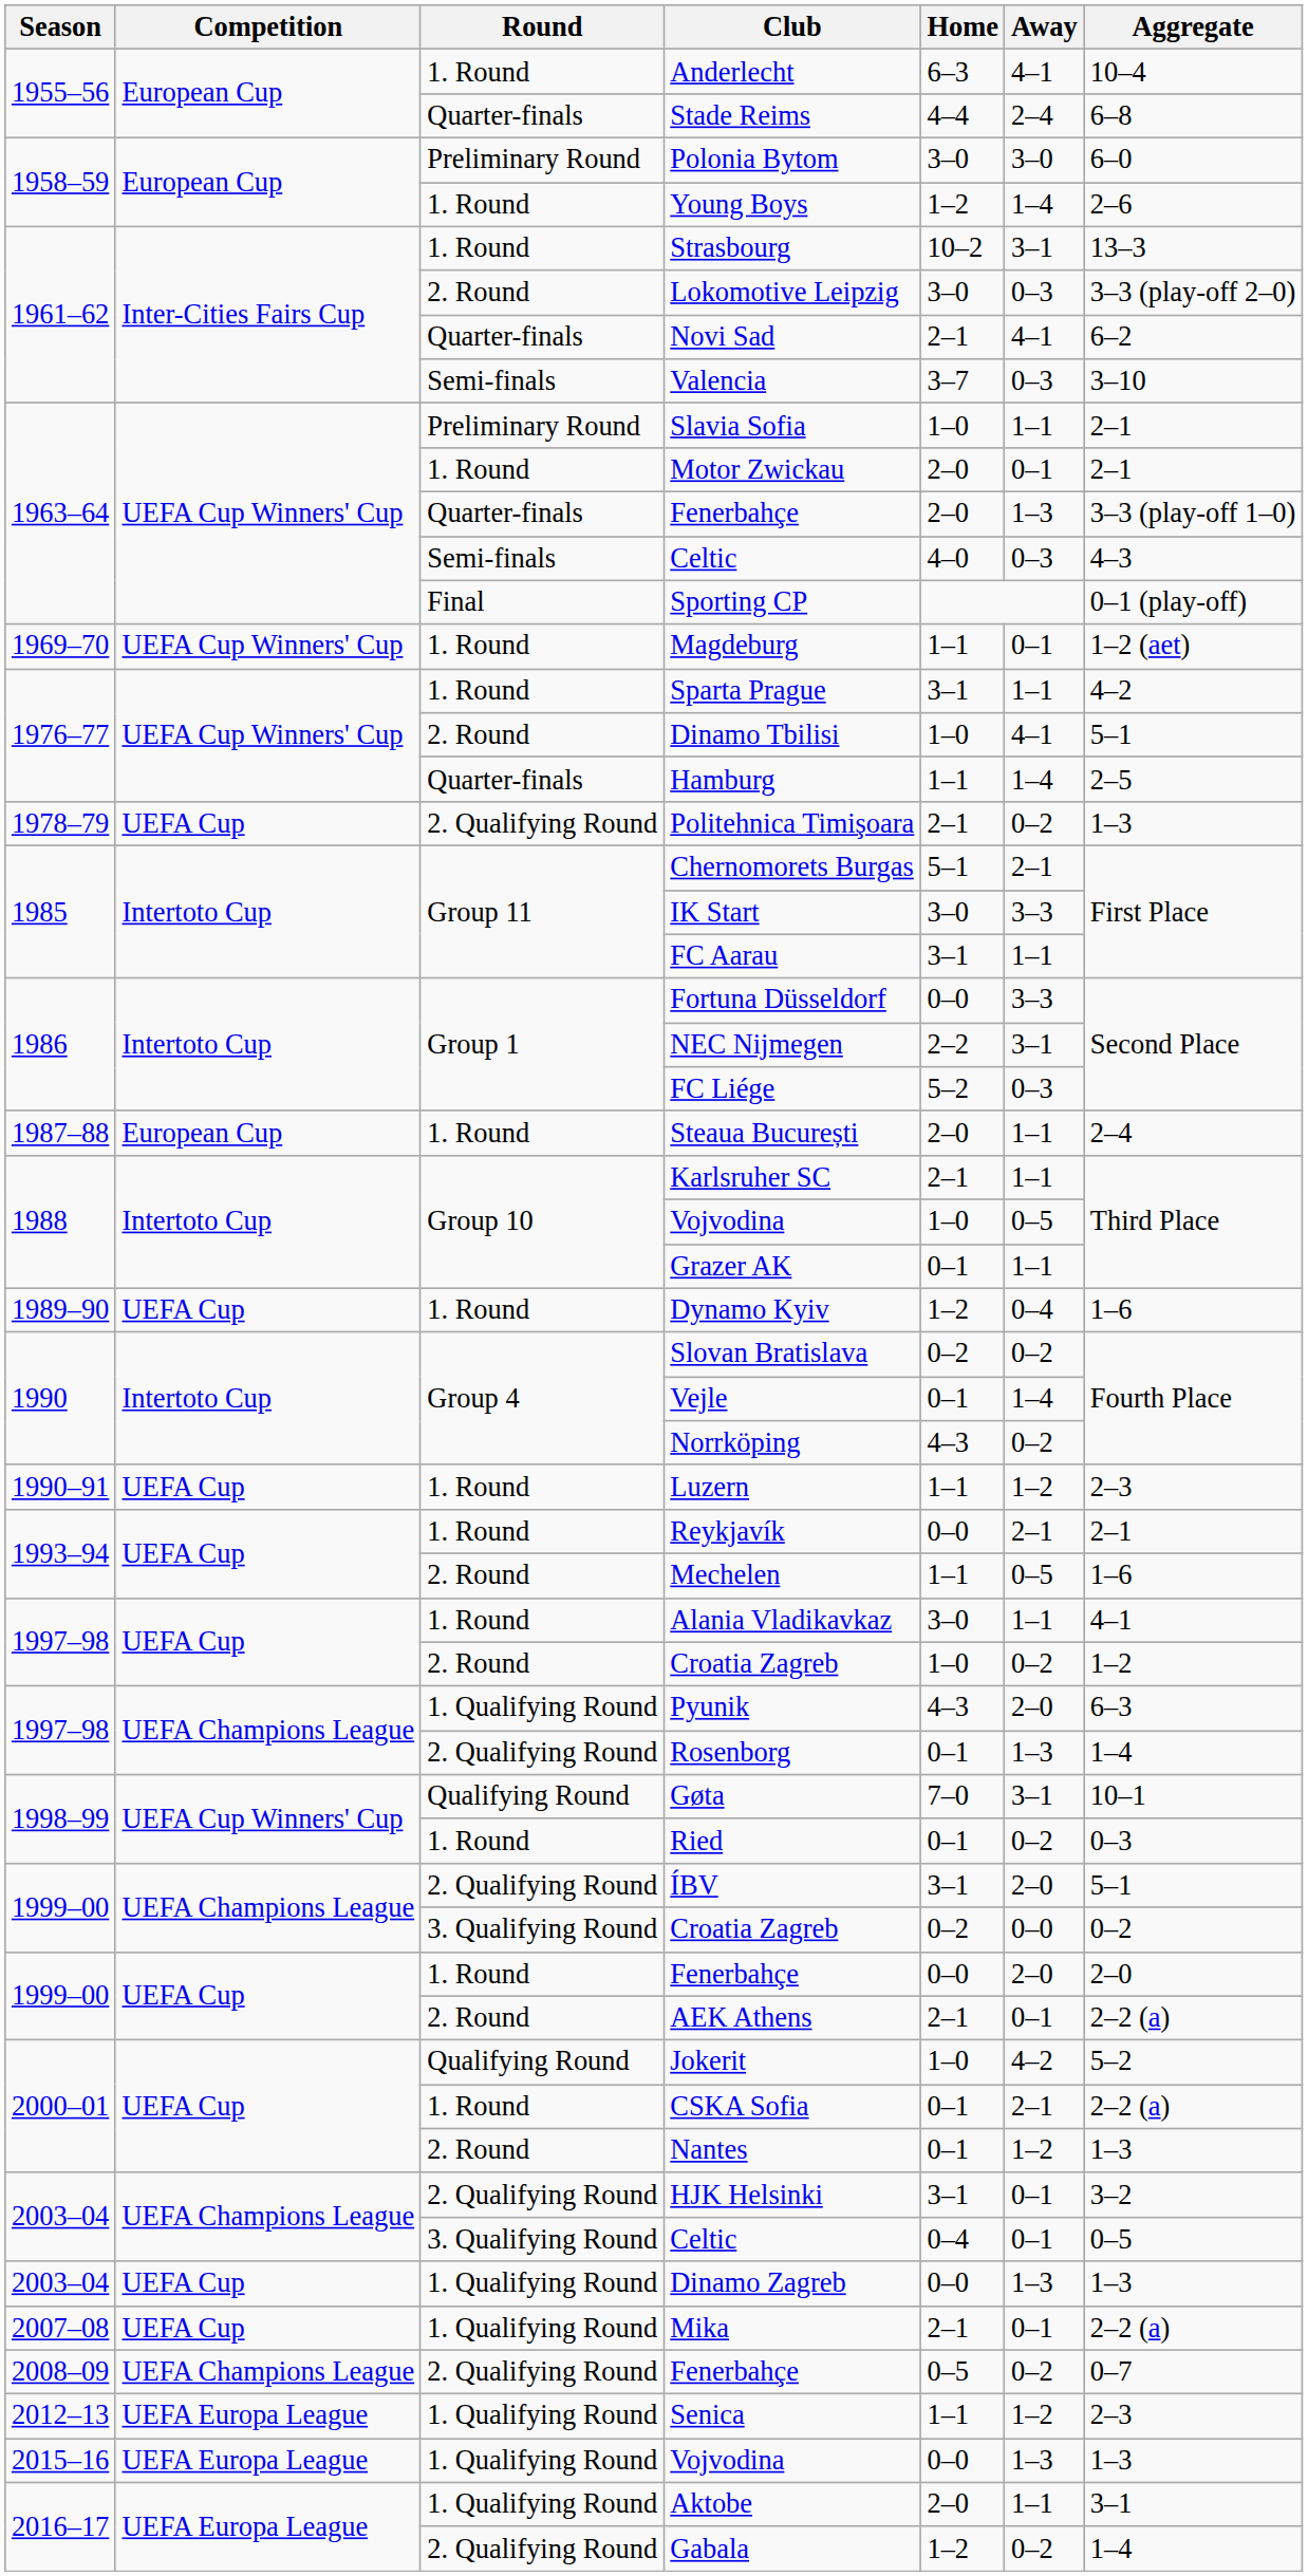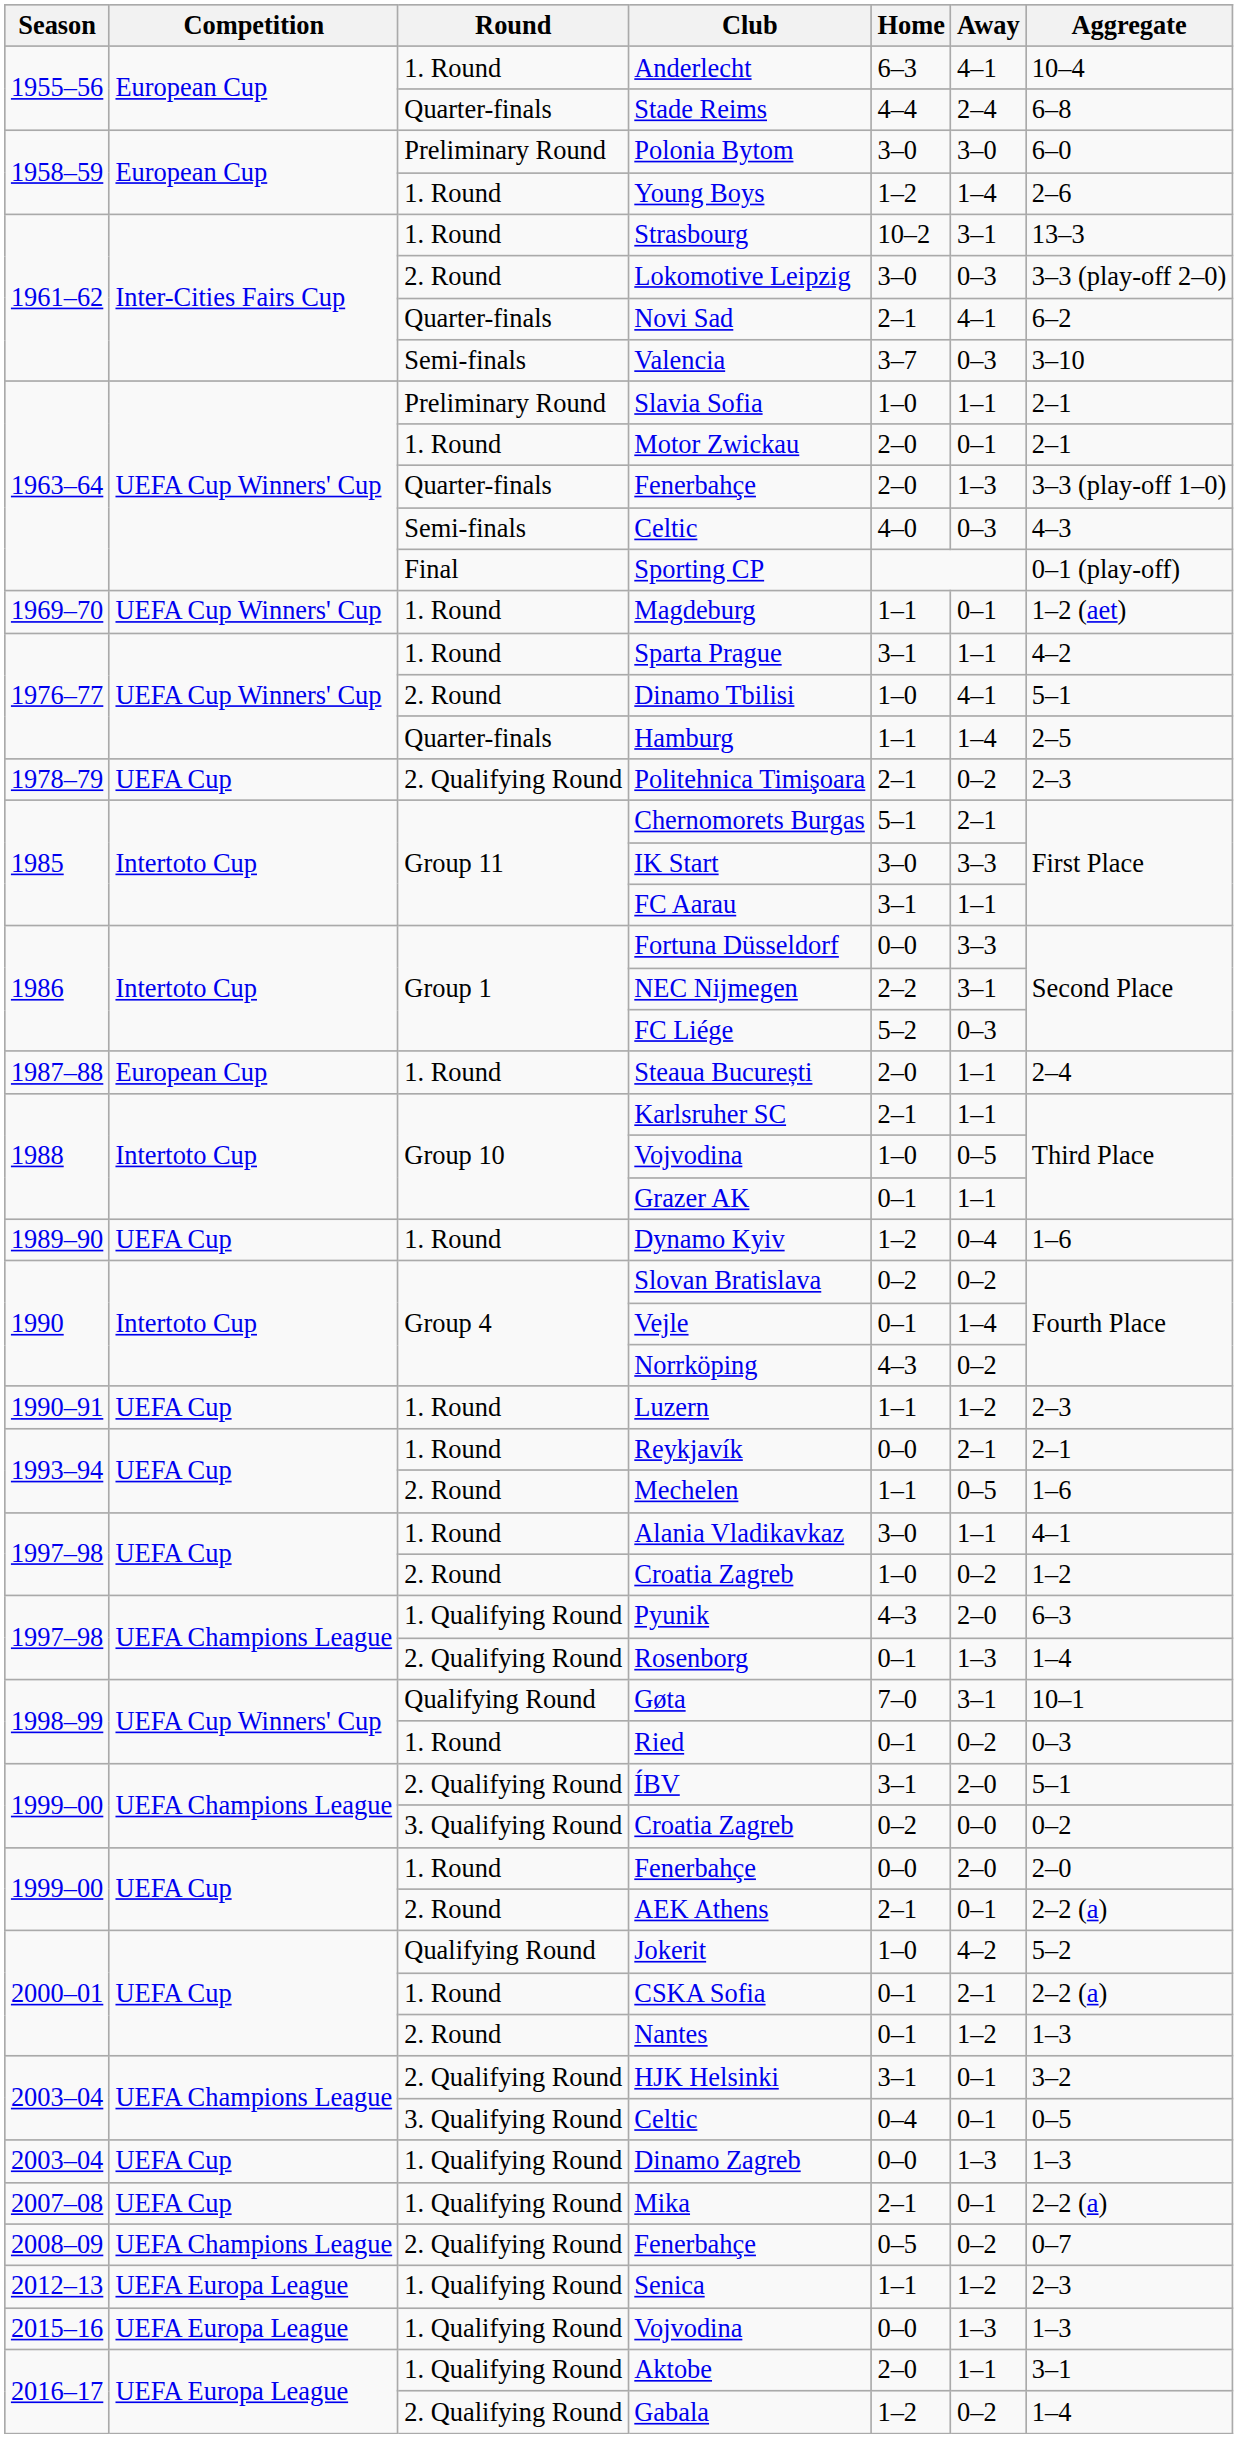 <table class="wikitable" style="text-align: left;">
 <tr>
 <th>Season</th>
 <th>Competition</th>
 <th>Round</th>
 <th>Club</th>
 <th>Home</th>
 <th>Away</th>
 <th>Aggregate</th>
 </tr>
 <tr>
 <td rowspan=2><a href='#'>1955–56</a></td>
 <td rowspan=2><a href='#'>European Cup</a></td>
 <td>1. Round</td>
 <td> <a href='#'>Anderlecht</a></td>
 <td>6–3</td>
 <td>4–1</td>
 <td>10–4</td>
 </tr>
 <tr>
 <td>Quarter-finals</td>
 <td> <a href='#'>Stade Reims</a></td>
 <td>4–4</td>
 <td>2–4</td>
 <td>6–8</td>
 </tr>
 <tr>
 <td rowspan=2><a href='#'>1958–59</a></td>
 <td rowspan=2><a href='#'>European Cup</a></td>
 <td>Preliminary Round</td>
 <td> <a href='#'>Polonia Bytom</a></td>
 <td>3–0</td>
 <td>3–0</td>
 <td>6–0</td>
 </tr>
 <tr>
 <td>1. Round</td>
 <td> <a href='#'>Young Boys</a></td>
 <td>1–2</td>
 <td>1–4</td>
 <td>2–6</td>
 </tr>
 <tr>
 <td rowspan=4><a href='#'>1961–62</a></td>
 <td rowspan=4><a href='#'>Inter-Cities Fairs Cup</a></td>
 <td>1. Round</td>
 <td> <a href='#'>Strasbourg</a></td>
 <td>10–2</td>
 <td>3–1</td>
 <td>13–3</td>
 </tr>
 <tr>
 <td>2. Round</td>
 <td> <a href='#'>Lokomotive Leipzig</a></td>
 <td>3–0</td>
 <td>0–3</td>
 <td>3–3 (play-off 2–0)</td>
 </tr>
 <tr>
 <td>Quarter-finals</td>
 <td> <a href='#'>Novi Sad</a></td>
 <td>2–1</td>
 <td>4–1</td>
 <td>6–2</td>
 </tr>
 <tr>
 <td>Semi-finals</td>
 <td> <a href='#'>Valencia</a></td>
 <td>3–7</td>
 <td>0–3</td>
 <td>3–10</td>
 </tr>
 <tr>
 <td rowspan=5><a href='#'>1963–64</a></td>
 <td rowspan=5><a href='#'>UEFA Cup Winners' Cup</a></td>
 <td>Preliminary Round</td>
 <td> <a href='#'>Slavia Sofia</a></td>
 <td>1–0</td>
 <td>1–1</td>
 <td>2–1</td>
 </tr>
 <tr>
 <td>1. Round</td>
 <td> <a href='#'>Motor Zwickau</a></td>
 <td>2–0</td>
 <td>0–1</td>
 <td>2–1</td>
 </tr>
 <tr>
 <td>Quarter-finals</td>
 <td> <a href='#'>Fenerbahçe</a></td>
 <td>2–0</td>
 <td>1–3</td>
 <td>3–3 (play-off 1–0)</td>
 </tr>
 <tr>
 <td>Semi-finals</td>
 <td> <a href='#'>Celtic</a></td>
 <td>4–0</td>
 <td>0–3</td>
 <td>4–3</td>
 </tr>
 <tr>
 <td>Final</td>
 <td> <a href='#'>Sporting CP</a></td>
 <td colspan="2"></td>
 <td>0–1 (play-off)</td>
 </tr>
 <tr>
 <td><a href='#'>1969–70</a></td>
 <td><a href='#'>UEFA Cup Winners' Cup</a></td>
 <td>1. Round</td>
 <td> <a href='#'>Magdeburg</a></td>
 <td>1–1</td>
 <td>0–1</td>
 <td>1–2 (<a href='#'>aet</a>)</td>
 </tr>
 <tr>
 <td rowspan=3><a href='#'>1976–77</a></td>
 <td rowspan=3><a href='#'>UEFA Cup Winners' Cup</a></td>
 <td>1. Round</td>
 <td> <a href='#'>Sparta Prague</a></td>
 <td>3–1</td>
 <td>1–1</td>
 <td>4–2</td>
 </tr>
 <tr>
 <td>2. Round</td>
 <td> <a href='#'>Dinamo Tbilisi</a></td>
 <td>1–0</td>
 <td>4–1</td>
 <td>5–1</td>
 </tr>
 <tr>
 <td>Quarter-finals</td>
 <td> <a href='#'>Hamburg</a></td>
 <td>1–1</td>
 <td>1–4</td>
 <td>2–5</td>
 </tr>
 <tr>
 <td><a href='#'>1978–79</a></td>
 <td><a href='#'>UEFA Cup</a></td>
 <td>2. Qualifying Round</td>
 <td> <a href='#'>Politehnica Timişoara</a></td>
 <td>2–1</td>
 <td>0–2</td>
-<td>1–3</td>
+<td>2–3</td>
 </tr>
 <tr>
 <td rowspan=3><a href='#'>1985</a></td>
 <td rowspan=3><a href='#'>Intertoto Cup</a></td>
 <td rowspan=3>Group 11</td>
 <td> <a href='#'>Chernomorets Burgas</a></td>
 <td>5–1</td>
 <td>2–1</td>
 <td rowspan=3>First Place</td>
 </tr>
 <tr>
 <td> <a href='#'>IK Start</a></td>
 <td>3–0</td>
 <td>3–3</td>
 </tr>
 <tr>
 <td> <a href='#'>FC Aarau</a></td>
 <td>3–1</td>
 <td>1–1</td>
 </tr>
 <tr>
 <td rowspan=3><a href='#'>1986</a></td>
 <td rowspan=3><a href='#'>Intertoto Cup</a></td>
 <td rowspan=3>Group 1</td>
 <td> <a href='#'>Fortuna Düsseldorf</a></td>
 <td>0–0</td>
 <td>3–3</td>
 <td rowspan=3>Second Place</td>
 </tr>
 <tr>
 <td> <a href='#'>NEC Nijmegen</a></td>
 <td>2–2</td>
 <td>3–1</td>
 </tr>
 <tr>
 <td> <a href='#'>FC Liége</a></td>
 <td>5–2</td>
 <td>0–3</td>
 </tr>
 <tr>
 <td><a href='#'>1987–88</a></td>
 <td><a href='#'>European Cup</a></td>
 <td>1. Round</td>
 <td> <a href='#'>Steaua București</a></td>
 <td>2–0</td>
 <td>1–1</td>
 <td>2–4</td>
 </tr>
 <tr>
 <td rowspan=3><a href='#'>1988</a></td>
 <td rowspan=3><a href='#'>Intertoto Cup</a></td>
 <td rowspan=3>Group 10</td>
 <td> <a href='#'>Karlsruher SC</a></td>
 <td>2–1</td>
 <td>1–1</td>
 <td rowspan=3>Third Place</td>
 </tr>
 <tr>
 <td> <a href='#'>Vojvodina</a></td>
 <td>1–0</td>
 <td>0–5</td>
 </tr>
 <tr>
 <td> <a href='#'>Grazer AK</a></td>
 <td>0–1</td>
 <td>1–1</td>
 </tr>
 <tr>
 <td><a href='#'>1989–90</a></td>
 <td><a href='#'>UEFA Cup</a></td>
 <td>1. Round</td>
 <td> <a href='#'>Dynamo Kyiv</a></td>
 <td>1–2</td>
 <td>0–4</td>
 <td>1–6</td>
 </tr>
 <tr>
 <td rowspan=3><a href='#'>1990</a></td>
 <td rowspan=3><a href='#'>Intertoto Cup</a></td>
 <td rowspan=3>Group 4</td>
 <td> <a href='#'>Slovan Bratislava</a></td>
 <td>0–2</td>
 <td>0–2</td>
 <td rowspan=3>Fourth Place</td>
 </tr>
 <tr>
 <td> <a href='#'>Vejle</a></td>
 <td>0–1</td>
 <td>1–4</td>
 </tr>
 <tr>
 <td> <a href='#'>Norrköping</a></td>
 <td>4–3</td>
 <td>0–2</td>
 </tr>
 <tr>
 <td><a href='#'>1990–91</a></td>
 <td><a href='#'>UEFA Cup</a></td>
 <td>1. Round</td>
 <td> <a href='#'>Luzern</a></td>
 <td>1–1</td>
 <td>1–2</td>
 <td>2–3</td>
 </tr>
 <tr>
 <td rowspan=2><a href='#'>1993–94</a></td>
 <td rowspan=2><a href='#'>UEFA Cup</a></td>
 <td>1. Round</td>
 <td> <a href='#'>Reykjavík</a></td>
 <td>0–0</td>
 <td>2–1</td>
 <td>2–1</td>
 </tr>
 <tr>
 <td>2. Round</td>
 <td> <a href='#'>Mechelen</a></td>
 <td>1–1</td>
 <td>0–5</td>
 <td>1–6</td>
 </tr>
 <tr>
 <td rowspan=2><a href='#'>1997–98</a></td>
 <td rowspan=2><a href='#'>UEFA Cup</a></td>
 <td>1. Round</td>
 <td> <a href='#'>Alania Vladikavkaz</a></td>
 <td>3–0</td>
 <td>1–1</td>
 <td>4–1</td>
 </tr>
 <tr>
 <td>2. Round</td>
 <td> <a href='#'>Croatia Zagreb</a></td>
 <td>1–0</td>
 <td>0–2</td>
 <td>1–2</td>
 </tr>
 <tr>
 <td rowspan=2><a href='#'>1997–98</a></td>
 <td rowspan=2><a href='#'>UEFA Champions League</a></td>
 <td>1. Qualifying Round</td>
 <td> <a href='#'>Pyunik</a></td>
 <td>4–3</td>
 <td>2–0</td>
 <td>6–3</td>
 </tr>
 <tr>
 <td>2. Qualifying Round</td>
 <td> <a href='#'>Rosenborg</a></td>
 <td>0–1</td>
 <td>1–3</td>
 <td>1–4</td>
 </tr>
 <tr>
 <td rowspan=2><a href='#'>1998–99</a></td>
 <td rowspan=2><a href='#'>UEFA Cup Winners' Cup</a></td>
 <td>Qualifying Round</td>
 <td> <a href='#'>Gøta</a></td>
 <td>7–0</td>
 <td>3–1</td>
 <td>10–1</td>
 </tr>
 <tr>
 <td>1. Round</td>
 <td> <a href='#'>Ried</a></td>
 <td>0–1</td>
 <td>0–2</td>
 <td>0–3</td>
 </tr>
 <tr>
 <td rowspan=2><a href='#'>1999–00</a></td>
 <td rowspan=2><a href='#'>UEFA Champions League</a></td>
 <td>2. Qualifying Round</td>
 <td> <a href='#'>ÍBV</a></td>
 <td>3–1</td>
 <td>2–0</td>
 <td>5–1</td>
 </tr>
 <tr>
 <td>3. Qualifying Round</td>
 <td> <a href='#'>Croatia Zagreb</a></td>
 <td>0–2</td>
 <td>0–0</td>
 <td>0–2</td>
 </tr>
 <tr>
 <td rowspan=2><a href='#'>1999–00</a></td>
 <td rowspan=2><a href='#'>UEFA Cup</a></td>
 <td>1. Round</td>
 <td> <a href='#'>Fenerbahçe</a></td>
 <td>0–0</td>
 <td>2–0</td>
 <td>2–0</td>
 </tr>
 <tr>
 <td>2. Round</td>
 <td> <a href='#'>AEK Athens</a></td>
 <td>2–1</td>
 <td>0–1</td>
 <td>2–2 (<a href='#'>a</a>)</td>
 </tr>
 <tr>
 <td rowspan=3><a href='#'>2000–01</a></td>
 <td rowspan=3><a href='#'>UEFA Cup</a></td>
 <td>Qualifying Round</td>
 <td> <a href='#'>Jokerit</a></td>
 <td>1–0</td>
 <td>4–2</td>
 <td>5–2</td>
 </tr>
 <tr>
 <td>1. Round</td>
 <td> <a href='#'>CSKA Sofia</a></td>
 <td>0–1</td>
 <td>2–1</td>
 <td>2–2 (<a href='#'>a</a>)</td>
 </tr>
 <tr>
 <td>2. Round</td>
 <td> <a href='#'>Nantes</a></td>
 <td>0–1</td>
 <td>1–2</td>
 <td>1–3</td>
 </tr>
 <tr>
 <td rowspan=2><a href='#'>2003–04</a></td>
 <td rowspan=2><a href='#'>UEFA Champions League</a></td>
 <td>2. Qualifying Round</td>
 <td> <a href='#'>HJK Helsinki</a></td>
 <td>3–1</td>
 <td>0–1</td>
 <td>3–2</td>
 </tr>
 <tr>
 <td>3. Qualifying Round</td>
 <td> <a href='#'>Celtic</a></td>
 <td>0–4</td>
 <td>0–1</td>
 <td>0–5</td>
 </tr>
 <tr>
 <td><a href='#'>2003–04</a></td>
 <td><a href='#'>UEFA Cup</a></td>
 <td>1. Qualifying Round</td>
 <td> <a href='#'>Dinamo Zagreb</a></td>
 <td>0–0</td>
 <td>1–3</td>
 <td>1–3</td>
 </tr>
 <tr>
 <td><a href='#'>2007–08</a></td>
 <td><a href='#'>UEFA Cup</a></td>
 <td>1. Qualifying Round</td>
 <td> <a href='#'>Mika</a></td>
 <td>2–1</td>
 <td>0–1</td>
 <td>2–2 (<a href='#'>a</a>)</td>
 </tr>
 <tr>
 <td><a href='#'>2008–09</a></td>
 <td><a href='#'>UEFA Champions League</a></td>
 <td>2. Qualifying Round</td>
 <td> <a href='#'>Fenerbahçe</a></td>
 <td>0–5</td>
 <td>0–2</td>
 <td>0–7</td>
 </tr>
 <tr>
 <td><a href='#'>2012–13</a></td>
 <td><a href='#'>UEFA Europa League</a></td>
 <td>1. Qualifying Round</td>
 <td> <a href='#'>Senica</a></td>
 <td>1–1</td>
 <td>1–2</td>
 <td>2–3</td>
 </tr>
 <tr>
 <td><a href='#'>2015–16</a></td>
 <td><a href='#'>UEFA Europa League</a></td>
 <td>1. Qualifying Round</td>
 <td> <a href='#'>Vojvodina</a></td>
 <td>0–0</td>
 <td>1–3</td>
 <td>1–3</td>
 </tr>
 <tr>
 <td rowspan=2><a href='#'>2016–17</a></td>
 <td rowspan=2><a href='#'>UEFA Europa League</a></td>
 <td>1. Qualifying Round</td>
 <td> <a href='#'>Aktobe</a></td>
 <td>2–0</td>
 <td>1–1</td>
 <td>3–1</td>
 </tr>
 <tr>
 <td>2. Qualifying Round</td>
 <td> <a href='#'>Gabala</a></td>
 <td>1–2</td>
 <td>0–2</td>
 <td>1–4</td>
 </tr>
 </table>
